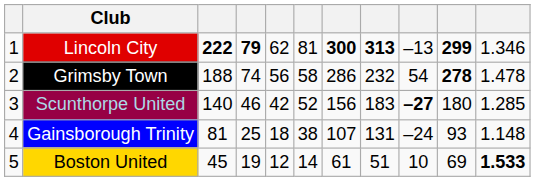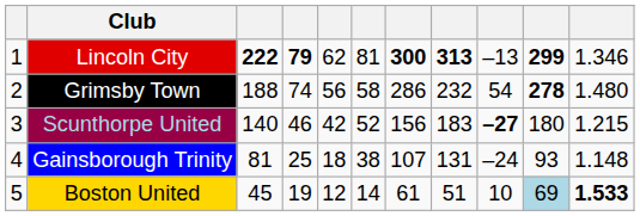 <table class="wikitable sortable" style="text-align:center">
 <tr>
 <th></th>
 <th>Club</th>
 <th></th>
 <th></th>
 <th></th>
 <th></th>
 <th></th>
 <th></th>
 <th></th>
 <th></th>
 <th></th>
 </tr>
 <tr>
 <td>1</td>
 <td style="background:#E00000; color:white">Lincoln City</td>
 <td><strong>222</strong></td>
 <td><strong>79</strong></td>
 <td>62</td>
 <td>81</td>
 <td><strong>300</strong></td>
 <td><strong>313</strong></td>
 <td>–13</td>
 <td><strong>299</strong></td>
 <td>1.346</td>
 </tr>
 <tr>
 <td>2</td>
 <td style="background:#000000; color:white">Grimsby Town</td>
 <td>188</td>
 <td>74</td>
 <td>56</td>
 <td>58</td>
 <td>286</td>
 <td>232</td>
 <td>54</td>
 <td><strong>278</strong></td>
-<td>1.478</td>
+<td>1.480</td>
 </tr>
 <tr>
 <td>3</td>
 <td style="background:#970045; color:#ADD8E6">Scunthorpe United</td>
 <td>140</td>
 <td>46</td>
 <td>42</td>
 <td>52</td>
 <td>156</td>
 <td>183</td>
 <td><strong>–27</strong></td>
 <td>180</td>
-<td>1.285</td>
+<td>1.215</td>
 </tr>
 <tr>
 <td>4</td>
 <td style="background:#0000FF; color:white">Gainsborough Trinity</td>
 <td>81</td>
 <td>25</td>
 <td>18</td>
 <td>38</td>
 <td>107</td>
 <td>131</td>
 <td>–24</td>
 <td>93</td>
 <td>1.148</td>
 </tr>
 <tr>
 <td>5</td>
 <td style="background:#FFD700; color:black">Boston United</td>
 <td>45</td>
 <td>19</td>
 <td>12</td>
 <td>14</td>
 <td>61</td>
 <td>51</td>
 <td>10</td>
-<td>69</td>
+<td style="background: lightblue;">69</td>
 <td><strong>1.533</strong></td>
 </tr>
 </table>
